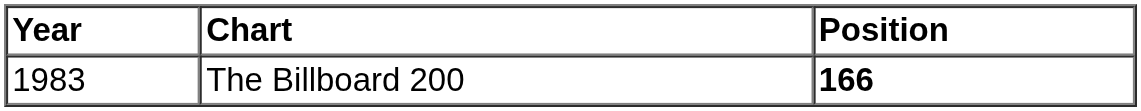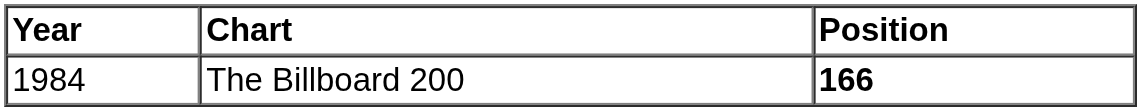 <table border=1 cellspacing=0 cellpadding=2 width="550px">
 <tr>
 <th align="left">Year</th>
 <th align="left">Chart</th>
 <th align="left">Position</th>
 </tr>
 <tr>
-<td align="left">1983</td>
+<td align="left">1984</td>
 <td align="left">The Billboard 200</td>
 <td align="left"><strong>166</strong></td>
 </tr>
 <tr>
 </tr>
 </table>
